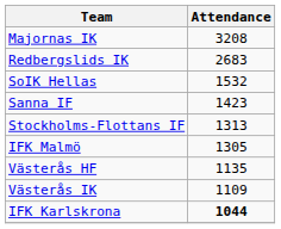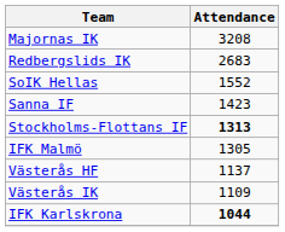 <table class="wikitable sortable">
 <tr>
 <th>Team</th>
 <th>Attendance</th>
 </tr>
 <tr>
 <td><a href='#'>Majornas IK</a></td>
 <td align=center>3208</td>
 </tr>
 <tr>
 <td><a href='#'>Redbergslids IK</a></td>
 <td align=center>2683</td>
 </tr>
 <tr>
 <td><a href='#'>SoIK Hellas</a></td>
-<td align=center>1532</td>
+<td align=center>1552</td>
 </tr>
 <tr>
 <td><a href='#'>Sanna IF</a></td>
 <td align=center>1423</td>
 </tr>
 <tr>
 <td><a href='#'>Stockholms-Flottans IF</a></td>
-<td align=center>1313</td>
+<td align=center><strong>1313</strong></td>
 </tr>
 <tr>
 <td><a href='#'>IFK Malmö</a></td>
 <td align=center>1305</td>
 </tr>
 <tr>
 <td><a href='#'>Västerås HF</a></td>
-<td align=center>1135</td>
+<td align=center>1137</td>
 </tr>
 <tr>
 <td><a href='#'>Västerås IK</a></td>
 <td align=center>1109</td>
 </tr>
 <tr>
 <td><a href='#'>IFK Karlskrona</a></td>
 <td align=center><strong>1044</strong></td>
 </tr>
 <tr>
 </tr>
 </table>
